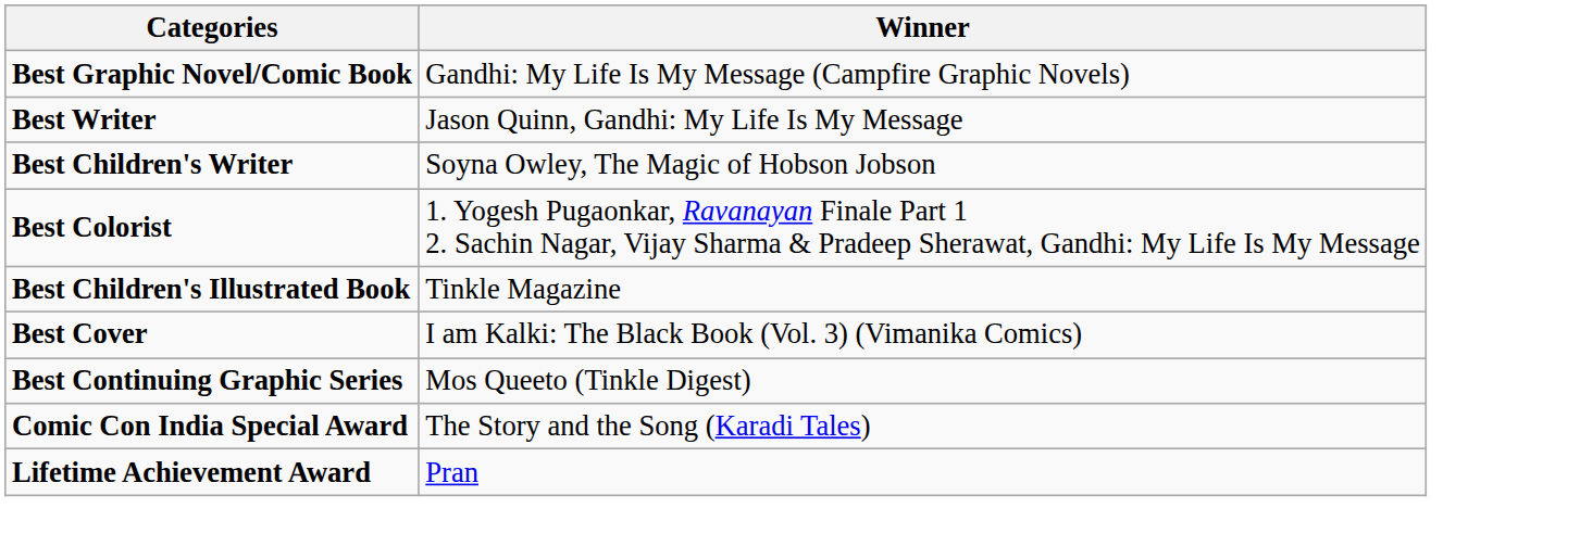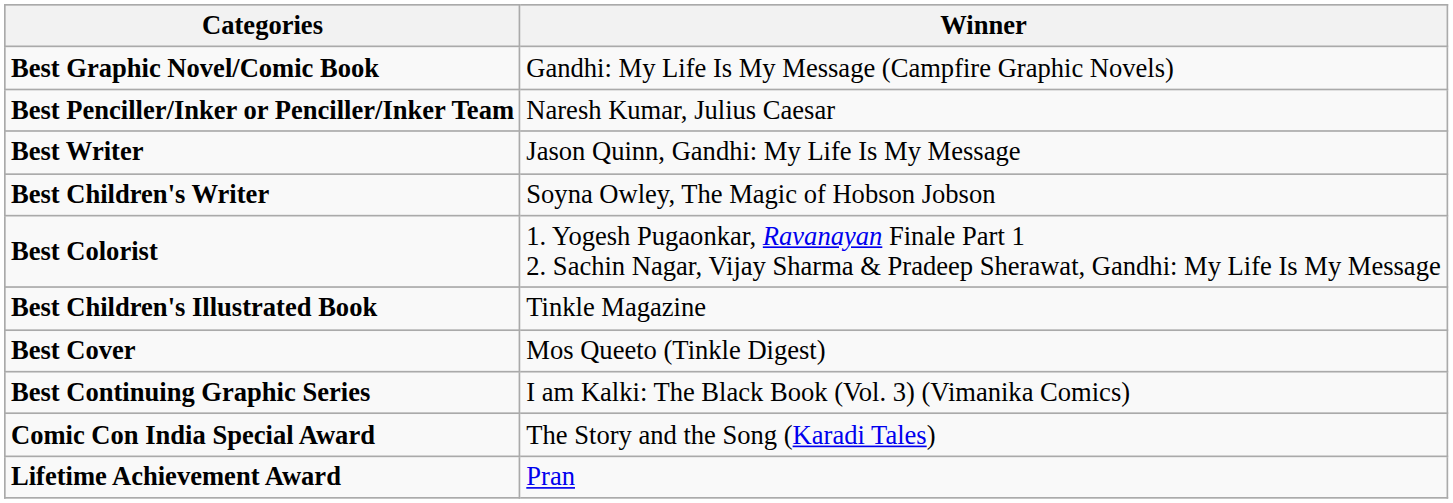 <table class="wikitable">
 <tr>
 <th>Categories</th>
 <th>Winner</th>
 </tr>
 <tr>
 <td><strong>Best Graphic Novel/Comic Book</strong></td>
 <td>Gandhi: My Life Is My Message (Campfire Graphic Novels)</td>
+</tr>
+<tr>
+<td><strong>Best Penciller/Inker or Penciller/Inker Team</strong></td>
+<td>Naresh Kumar, Julius Caesar</td>
 </tr>
 <tr>
 <td><strong>Best Writer</strong></td>
 <td>Jason Quinn, Gandhi: My Life Is My Message</td>
 </tr>
 <tr>
 <td><strong>Best Children's Writer</strong></td>
 <td>Soyna Owley, The Magic of Hobson Jobson</td>
 </tr>
 <tr>
 <td><strong>Best Colorist</strong></td>
 <td>1. Yogesh Pugaonkar, <em><a href='#'>Ravanayan</a></em> Finale Part 1<br>2. Sachin Nagar, Vijay Sharma & Pradeep Sherawat, Gandhi: My Life Is My Message</td>
 </tr>
 <tr>
 <td><strong>Best Children's Illustrated Book</strong></td>
 <td>Tinkle Magazine</td>
 </tr>
 <tr>
 <td><strong>Best Cover</strong></td>
-<td>I am Kalki: The Black Book (Vol. 3) (Vimanika Comics)</td>
+<td>Mos Queeto (Tinkle Digest)</td>
 </tr>
 <tr>
 <td><strong>Best Continuing Graphic Series</strong></td>
-<td>Mos Queeto (Tinkle Digest)</td>
+<td>I am Kalki: The Black Book (Vol. 3) (Vimanika Comics)</td>
 </tr>
 <tr>
 <td><strong>Comic Con India Special Award</strong></td>
 <td>The Story and the Song (<a href='#'>Karadi Tales</a>)</td>
 </tr>
 <tr>
 <td><strong>Lifetime Achievement Award</strong></td>
 <td><a href='#'>Pran</a></td>
 </tr>
 </table>
